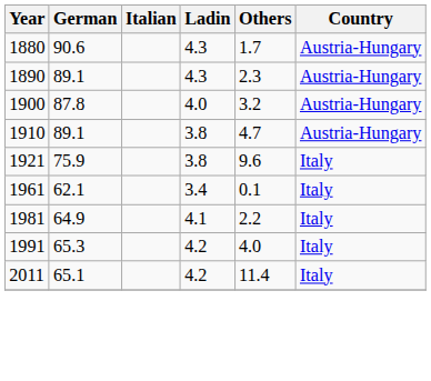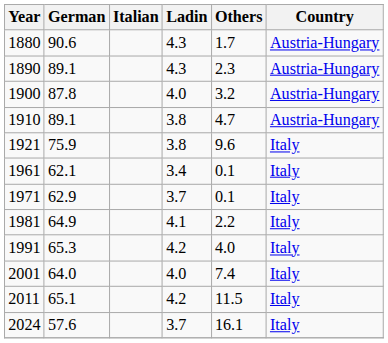 <table class="wikitable sortable">
 <tr class="hintergrundfarbe6">
 <th>Year</th>
 <th>German</th>
 <th>Italian</th>
 <th>Ladin</th>
 <th>Others</th>
 <th>Country</th>
 </tr>
 <tr>
 <td>1880</td>
 <td>90.6</td>
 <td></td>
 <td>4.3</td>
 <td>1.7</td>
 <td><a href='#'>Austria-Hungary</a></td>
 </tr>
 <tr>
 <td>1890</td>
 <td>89.1</td>
 <td></td>
 <td>4.3</td>
 <td>2.3</td>
 <td><a href='#'>Austria-Hungary</a></td>
 </tr>
 <tr>
 <td>1900</td>
 <td>87.8</td>
 <td></td>
 <td>4.0</td>
 <td>3.2</td>
 <td><a href='#'>Austria-Hungary</a></td>
 </tr>
 <tr>
 <td>1910</td>
 <td>89.1</td>
 <td></td>
 <td>3.8</td>
 <td>4.7</td>
 <td><a href='#'>Austria-Hungary</a></td>
 </tr>
 <tr>
 <td>1921</td>
 <td>75.9</td>
 <td></td>
 <td>3.8</td>
 <td>9.6</td>
 <td><a href='#'>Italy</a></td>
 </tr>
 <tr>
 <td>1961</td>
 <td>62.1</td>
 <td></td>
 <td>3.4</td>
 <td>0.1</td>
 <td><a href='#'>Italy</a></td>
 </tr>
 <tr>
+<td>1971</td>
+<td>62.9</td>
+<td></td>
+<td>3.7</td>
+<td>0.1</td>
+<td><a href='#'>Italy</a></td>
+</tr>
+<tr>
 <td>1981</td>
 <td>64.9</td>
 <td></td>
 <td>4.1</td>
 <td>2.2</td>
 <td><a href='#'>Italy</a></td>
 </tr>
 <tr>
 <td>1991</td>
 <td>65.3</td>
 <td></td>
 <td>4.2</td>
 <td>4.0</td>
 <td><a href='#'>Italy</a></td>
 </tr>
 <tr>
+<td>2001</td>
+<td>64.0</td>
+<td></td>
+<td>4.0</td>
+<td>7.4</td>
+<td><a href='#'>Italy</a></td>
+</tr>
+<tr>
 <td>2011</td>
 <td>65.1</td>
 <td></td>
 <td>4.2</td>
-<td>11.4</td>
+<td>11.5</td>
+<td><a href='#'>Italy</a></td>
+</tr>
+<tr>
+<td>2024</td>
+<td>57.6</td>
+<td></td>
+<td>3.7</td>
+<td>16.1</td>
 <td><a href='#'>Italy</a></td>
 </tr>
 <tr>
 </tr>
 </table>
